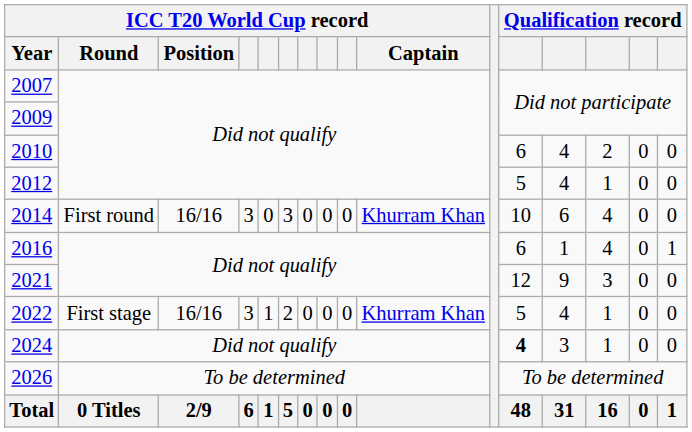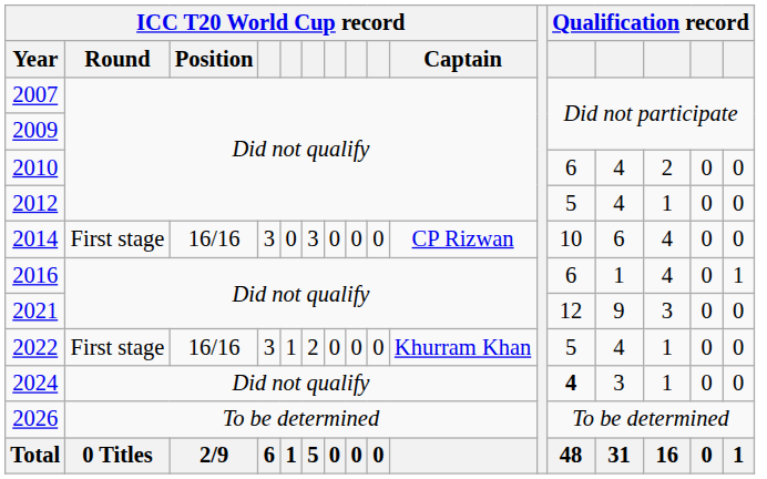 <table class="wikitable" style="text-align: center;">
 <tr>
 <th colspan=10><a href='#'>ICC T20 World Cup</a> record</th>
 <th rowspan="14"></th>
 <th colspan=5><a href='#'>Qualification</a> record</th>
 </tr>
 <tr>
 <th scope="col">Year</th>
 <th scope="col">Round</th>
 <th scope="col">Position</th>
 <th scope="col"></th>
 <th scope="col"></th>
 <th scope="col"></th>
 <th scope="col"></th>
 <th scope="col"></th>
 <th scope="col"></th>
 <th scope="col">Captain</th>
 <th scope="col"></th>
 <th scope="col"></th>
 <th scope="col"></th>
 <th scope="col"></th>
 <th scope="col"></th>
 </tr>
 <tr>
 <td> <a href='#'>2007</a></td>
 <td colspan="9" rowspan="4"><em>Did not qualify</em></td>
 <td colspan="5" rowspan="2"><em>Did not participate</em></td>
 </tr>
 <tr>
 <td> <a href='#'>2009</a></td>
 </tr>
 <tr>
 <td> <a href='#'>2010</a></td>
 <td>6</td>
 <td>4</td>
 <td>2</td>
 <td>0</td>
 <td>0</td>
 </tr>
 <tr>
 <td> <a href='#'>2012</a></td>
 <td>5</td>
 <td>4</td>
 <td>1</td>
 <td>0</td>
 <td>0</td>
 </tr>
 <tr>
 <td> <a href='#'>2014</a></td>
-<td>First round</td>
+<td>First stage</td>
 <td>16/16</td>
 <td>3</td>
 <td>0</td>
 <td>3</td>
 <td>0</td>
 <td>0</td>
 <td>0</td>
-<td><a href='#'>Khurram Khan</a></td>
+<td><a href='#'>CP Rizwan</a></td>
 <td>10</td>
 <td>6</td>
 <td>4</td>
 <td>0</td>
 <td>0</td>
 </tr>
 <tr>
 <td> <a href='#'>2016</a></td>
 <td colspan="9" rowspan="2"><em>Did not qualify</em></td>
 <td>6</td>
 <td>1</td>
 <td>4</td>
 <td>0</td>
 <td>1</td>
 </tr>
 <tr>
 <td>  <a href='#'>2021</a></td>
 <td>12</td>
 <td>9</td>
 <td>3</td>
 <td>0</td>
 <td>0</td>
 </tr>
 <tr>
 <td> <a href='#'>2022</a></td>
 <td>First stage</td>
 <td>16/16</td>
 <td>3</td>
 <td>1</td>
 <td>2</td>
 <td>0</td>
 <td>0</td>
 <td>0</td>
 <td><a href='#'>Khurram Khan</a></td>
 <td>5</td>
 <td>4</td>
 <td>1</td>
 <td>0</td>
 <td>0</td>
 </tr>
 <tr>
 <td>  <a href='#'>2024</a></td>
 <td colspan=9><em>Did not qualify</em></td>
 <td><strong>4</strong></td>
 <td>3</td>
 <td>1</td>
 <td>0</td>
 <td>0</td>
 </tr>
 <tr>
 <td>  <a href='#'>2026</a></td>
 <td colspan=9><em>To be determined</em></td>
 <td colspan="5"><em>To be determined</em></td>
 </tr>
 <tr>
 <th><strong>Total</strong></th>
 <th><strong>0 Titles</strong></th>
 <th><strong>2/9</strong></th>
 <th><strong>6</strong></th>
 <th><strong>1</strong></th>
 <th><strong>5</strong></th>
 <th><strong>0</strong></th>
 <th><strong>0</strong></th>
 <th><strong>0</strong></th>
 <th></th>
 <th><strong>48</strong></th>
 <th><strong>31</strong></th>
 <th><strong>16</strong></th>
 <th><strong>0</strong></th>
 <th><strong>1</strong></th>
 </tr>
 </table>
